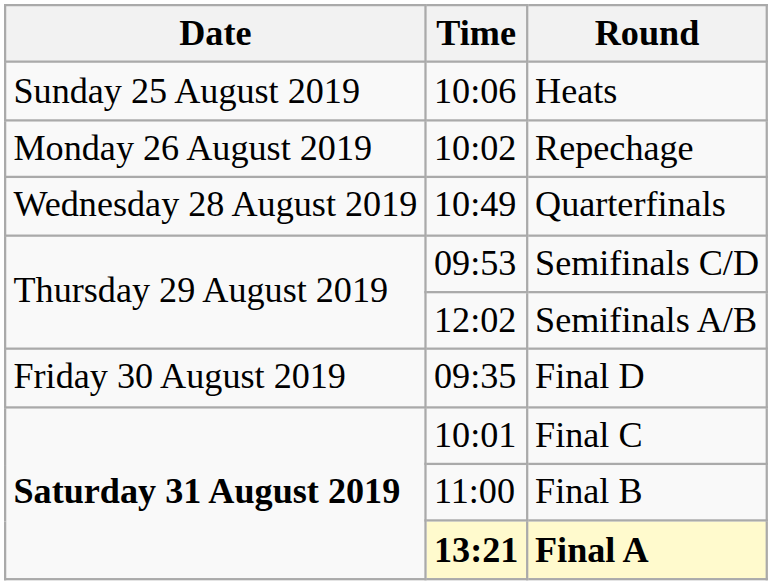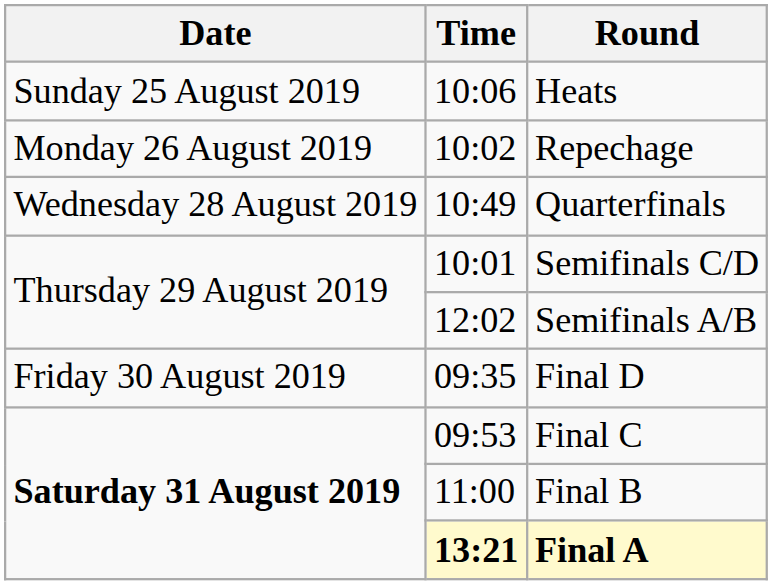 <table class="wikitable">
 <tr>
 <th>Date</th>
 <th>Time</th>
 <th>Round</th>
 </tr>
 <tr>
 <td>Sunday 25 August 2019</td>
 <td>10:06</td>
 <td>Heats</td>
 </tr>
 <tr>
 <td>Monday 26 August 2019</td>
 <td>10:02</td>
 <td>Repechage</td>
 </tr>
 <tr>
 <td>Wednesday 28 August 2019</td>
 <td>10:49</td>
 <td>Quarterfinals</td>
 </tr>
 <tr>
 <td rowspan=2>Thursday 29 August 2019</td>
-<td>09:53</td>
+<td>10:01</td>
 <td>Semifinals C/D</td>
 </tr>
 <tr>
 <td>12:02</td>
 <td>Semifinals A/B</td>
 </tr>
 <tr>
 <td>Friday 30 August 2019</td>
 <td>09:35</td>
 <td>Final D</td>
 </tr>
 <tr>
 <td rowspan=3><strong>Saturday 31 August 2019</strong></td>
-<td>10:01</td>
+<td>09:53</td>
 <td>Final C</td>
 </tr>
 <tr>
 <td>11:00</td>
 <td>Final B</td>
 </tr>
 <tr>
 <td style=background:lemonchiffon><strong>13:21</strong></td>
 <td style=background:lemonchiffon><strong>Final A</strong></td>
 </tr>
 </table>
